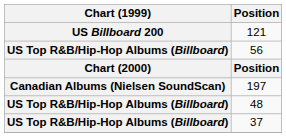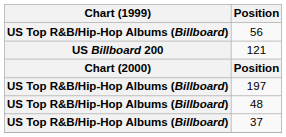 <table class="wikitable plainrowheaders">
 <tr>
 <th scope="col">Chart (1999)</th>
 <th scope="col">Position</th>
 </tr>
 <tr>
+<th scope="row">US Top R&B/Hip-Hop Albums (<em>Billboard</em>)</th>
+<td style="text-align:center;">56</td>
+</tr>
+<tr>
 <th scope="row">US <em>Billboard</em> 200</th>
 <td style="text-align:center;">121</td>
-</tr>
-<tr>
-<th scope="row">US Top R&B/Hip-Hop Albums (<em>Billboard</em>)</th>
-<td style="text-align:center;">56</td>
 </tr>
 <tr>
 <th scope="col">Chart (2000)</th>
 <th scope="col">Position</th>
 </tr>
 <tr>
-<th scope="row">Canadian Albums (Nielsen SoundScan)</th>
+<th scope="row">US Top R&B/Hip-Hop Albums (<em>Billboard</em>)</th>
 <td style="text-align:center;">197</td>
 </tr>
 <tr>
 <th scope="row">US Top R&B/Hip-Hop Albums (<em>Billboard</em>)</th>
 <td style="text-align:center;">48</td>
 </tr>
 <tr>
 <th scope="row">US Top R&B/Hip-Hop Albums (<em>Billboard</em>)</th>
 <td style="text-align:center;">37</td>
 </tr>
 <tr>
 </tr>
 </table>
